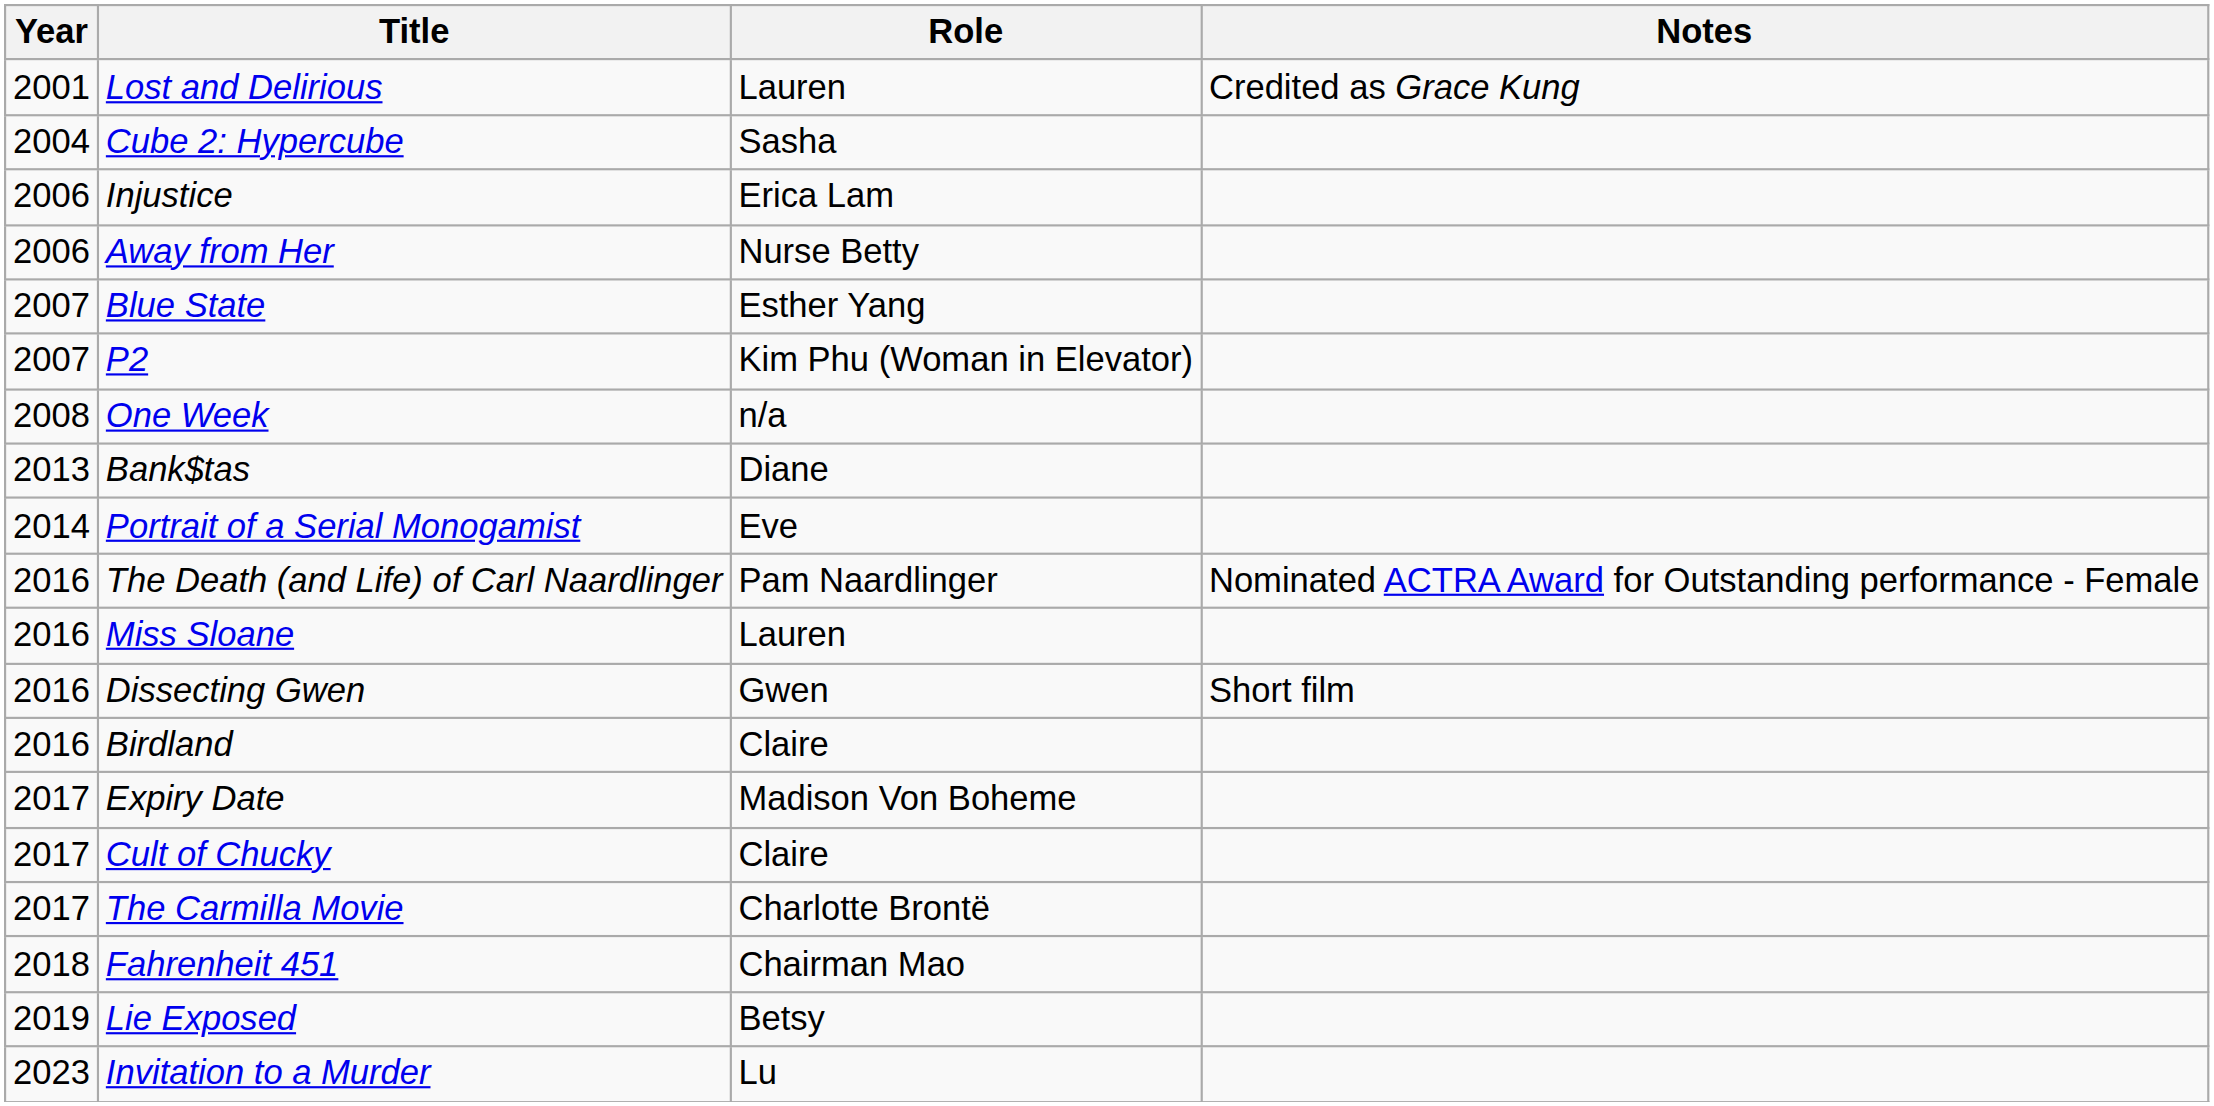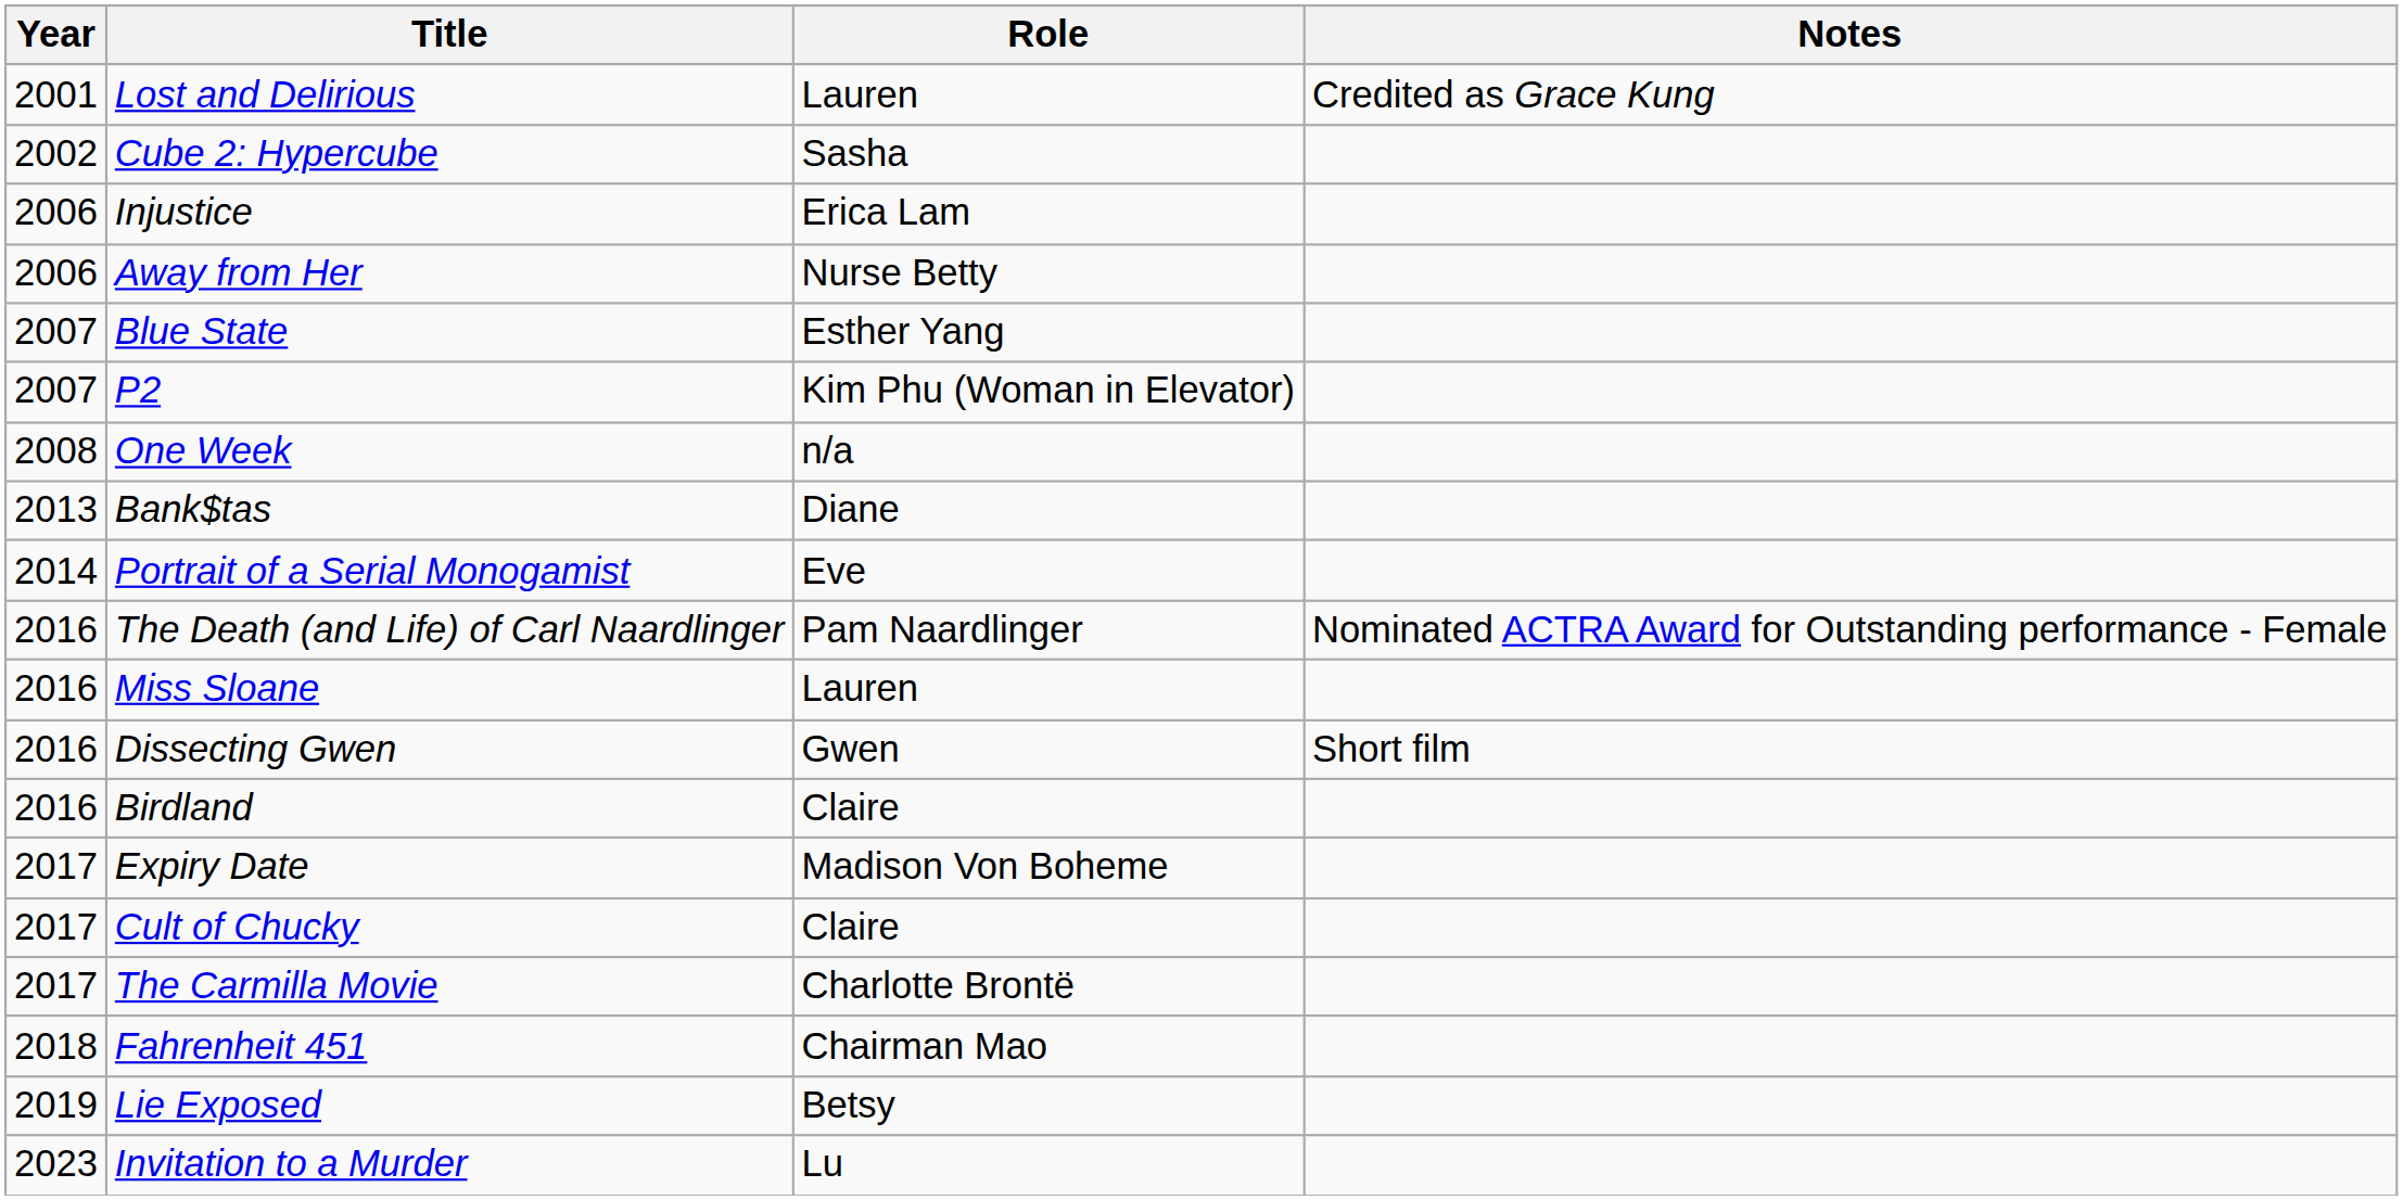 <table class="wikitable sortable">
 <tr>
 <th>Year</th>
 <th>Title</th>
 <th>Role</th>
 <th class="unsortable">Notes</th>
 </tr>
 <tr>
 <td>2001</td>
 <td><em><a href='#'>Lost and Delirious</a></em></td>
 <td>Lauren</td>
 <td>Credited as <em>Grace Kung</em></td>
 </tr>
 <tr>
-<td>2004</td>
+<td>2002</td>
 <td><em><a href='#'>Cube 2: Hypercube</a></em></td>
 <td>Sasha</td>
 <td></td>
 </tr>
 <tr>
 <td>2006</td>
 <td><em>Injustice</em></td>
 <td>Erica Lam</td>
 <td></td>
 </tr>
 <tr>
 <td>2006</td>
 <td><em><a href='#'>Away from Her</a></em></td>
 <td>Nurse Betty</td>
 <td></td>
 </tr>
 <tr>
 <td>2007</td>
 <td><em><a href='#'>Blue State</a></em></td>
 <td>Esther Yang</td>
 <td></td>
 </tr>
 <tr>
 <td>2007</td>
 <td><em><a href='#'>P2</a></em></td>
 <td>Kim Phu (Woman in Elevator)</td>
 <td></td>
 </tr>
 <tr>
 <td>2008</td>
 <td><em><a href='#'>One Week</a></em></td>
 <td>n/a</td>
 <td></td>
 </tr>
 <tr>
 <td>2013</td>
 <td><em>Bank$tas</em></td>
 <td>Diane</td>
 <td></td>
 </tr>
 <tr>
 <td>2014</td>
 <td><em><a href='#'>Portrait of a Serial Monogamist</a></em></td>
 <td>Eve</td>
 <td></td>
 </tr>
 <tr>
 <td>2016</td>
 <td data-sort-value="Death (and Life) of Carl Naardlinger, The"><em>The Death (and Life) of Carl Naardlinger</em></td>
 <td>Pam Naardlinger</td>
 <td>Nominated  <a href='#'>ACTRA Award</a> for Outstanding performance - Female</td>
 </tr>
 <tr>
 <td>2016</td>
 <td><em><a href='#'>Miss Sloane</a></em></td>
 <td>Lauren</td>
 <td></td>
 </tr>
 <tr>
 <td>2016</td>
 <td><em>Dissecting Gwen</em></td>
 <td>Gwen</td>
 <td>Short film</td>
 </tr>
 <tr>
 <td>2016</td>
 <td><em>Birdland</em></td>
 <td>Claire</td>
 <td></td>
 </tr>
 <tr>
 <td>2017</td>
 <td><em>Expiry Date</em></td>
 <td>Madison Von Boheme</td>
 <td></td>
 </tr>
 <tr>
 <td>2017</td>
 <td><em><a href='#'>Cult of Chucky</a></em></td>
 <td>Claire</td>
 <td></td>
 </tr>
 <tr>
 <td>2017</td>
 <td data-sort-value="Carmilla Movie, The"><em><a href='#'>The Carmilla Movie</a></em></td>
 <td>Charlotte Brontë</td>
 <td></td>
 </tr>
 <tr>
 <td>2018</td>
 <td><em><a href='#'>Fahrenheit 451</a></em></td>
 <td>Chairman Mao</td>
 <td></td>
 </tr>
 <tr>
 <td>2019</td>
 <td><em><a href='#'>Lie Exposed</a></em></td>
 <td>Betsy</td>
 <td></td>
 </tr>
 <tr>
 <td>2023</td>
 <td><em><a href='#'>Invitation to a Murder</a></em></td>
 <td>Lu</td>
 <td></td>
 </tr>
 <tr>
 </tr>
 </table>
